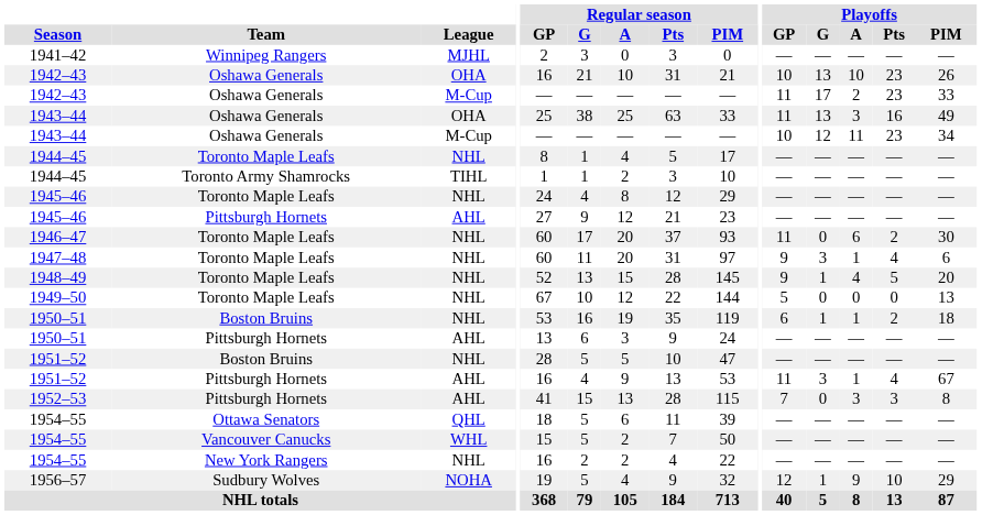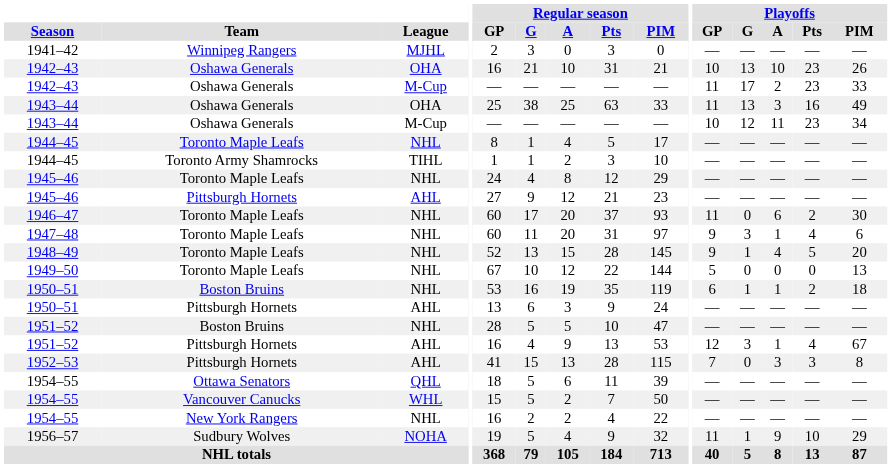 <table border="0" cellpadding="1" cellspacing="0" style="text-align:center; width:60em">
 <tr bgcolor="#e0e0e0">
 <th colspan="3" bgcolor="#ffffff"></th>
 <th rowspan="100" bgcolor="#ffffff"></th>
 <th colspan="5"><a href='#'>Regular season</a></th>
 <th rowspan="100" bgcolor="#ffffff"></th>
 <th colspan="5"><a href='#'>Playoffs</a></th>
 </tr>
 <tr bgcolor="#e0e0e0">
 <th><a href='#'>Season</a></th>
 <th>Team</th>
 <th>League</th>
 <th>GP</th>
 <th><a href='#'>G</a></th>
 <th><a href='#'>A</a></th>
 <th><a href='#'>Pts</a></th>
 <th><a href='#'>PIM</a></th>
 <th>GP</th>
 <th>G</th>
 <th>A</th>
 <th>Pts</th>
 <th>PIM</th>
 </tr>
 <tr>
 <td>1941–42</td>
 <td><a href='#'>Winnipeg Rangers</a></td>
 <td><a href='#'>MJHL</a></td>
 <td>2</td>
 <td>3</td>
 <td>0</td>
 <td>3</td>
 <td>0</td>
 <td>—</td>
 <td>—</td>
 <td>—</td>
 <td>—</td>
 <td>—</td>
 </tr>
 <tr bgcolor="#f0f0f0">
 <td><a href='#'>1942–43</a></td>
 <td><a href='#'>Oshawa Generals</a></td>
 <td><a href='#'>OHA</a></td>
 <td>16</td>
 <td>21</td>
 <td>10</td>
 <td>31</td>
 <td>21</td>
 <td>10</td>
 <td>13</td>
 <td>10</td>
 <td>23</td>
 <td>26</td>
 </tr>
 <tr>
 <td><a href='#'>1942–43</a></td>
 <td>Oshawa Generals</td>
 <td><a href='#'>M-Cup</a></td>
 <td>—</td>
 <td>—</td>
 <td>—</td>
 <td>—</td>
 <td>—</td>
 <td>11</td>
 <td>17</td>
 <td>2</td>
 <td>23</td>
 <td>33</td>
 </tr>
 <tr bgcolor="#f0f0f0">
 <td><a href='#'>1943–44</a></td>
 <td>Oshawa Generals</td>
 <td>OHA</td>
 <td>25</td>
 <td>38</td>
 <td>25</td>
 <td>63</td>
 <td>33</td>
 <td>11</td>
 <td>13</td>
 <td>3</td>
 <td>16</td>
 <td>49</td>
 </tr>
 <tr>
 <td><a href='#'>1943–44</a></td>
 <td>Oshawa Generals</td>
 <td>M-Cup</td>
 <td>—</td>
 <td>—</td>
 <td>—</td>
 <td>—</td>
 <td>—</td>
 <td>10</td>
 <td>12</td>
 <td>11</td>
 <td>23</td>
 <td>34</td>
 </tr>
 <tr bgcolor="#f0f0f0">
 <td><a href='#'>1944–45</a></td>
 <td><a href='#'>Toronto Maple Leafs</a></td>
 <td><a href='#'>NHL</a></td>
 <td>8</td>
 <td>1</td>
 <td>4</td>
 <td>5</td>
 <td>17</td>
 <td>—</td>
 <td>—</td>
 <td>—</td>
 <td>—</td>
 <td>—</td>
 </tr>
 <tr>
 <td>1944–45</td>
 <td>Toronto Army Shamrocks</td>
 <td>TIHL</td>
 <td>1</td>
 <td>1</td>
 <td>2</td>
 <td>3</td>
 <td>10</td>
 <td>—</td>
 <td>—</td>
 <td>—</td>
 <td>—</td>
 <td>—</td>
 </tr>
 <tr bgcolor="#f0f0f0">
 <td><a href='#'>1945–46</a></td>
 <td>Toronto Maple Leafs</td>
 <td>NHL</td>
 <td>24</td>
 <td>4</td>
 <td>8</td>
 <td>12</td>
 <td>29</td>
 <td>—</td>
 <td>—</td>
 <td>—</td>
 <td>—</td>
 <td>—</td>
 </tr>
 <tr>
 <td><a href='#'>1945–46</a></td>
 <td><a href='#'>Pittsburgh Hornets</a></td>
 <td><a href='#'>AHL</a></td>
 <td>27</td>
 <td>9</td>
 <td>12</td>
 <td>21</td>
 <td>23</td>
 <td>—</td>
 <td>—</td>
 <td>—</td>
 <td>—</td>
 <td>—</td>
 </tr>
 <tr bgcolor="#f0f0f0">
 <td><a href='#'>1946–47</a></td>
 <td>Toronto Maple Leafs</td>
 <td>NHL</td>
 <td>60</td>
 <td>17</td>
 <td>20</td>
 <td>37</td>
 <td>93</td>
 <td>11</td>
 <td>0</td>
 <td>6</td>
 <td>2</td>
 <td>30</td>
 </tr>
 <tr>
 <td><a href='#'>1947–48</a></td>
 <td>Toronto Maple Leafs</td>
 <td>NHL</td>
 <td>60</td>
 <td>11</td>
 <td>20</td>
 <td>31</td>
 <td>97</td>
 <td>9</td>
 <td>3</td>
 <td>1</td>
 <td>4</td>
 <td>6</td>
 </tr>
 <tr bgcolor="#f0f0f0">
 <td><a href='#'>1948–49</a></td>
 <td>Toronto Maple Leafs</td>
 <td>NHL</td>
 <td>52</td>
 <td>13</td>
 <td>15</td>
 <td>28</td>
 <td>145</td>
 <td>9</td>
 <td>1</td>
 <td>4</td>
 <td>5</td>
 <td>20</td>
 </tr>
 <tr>
 <td><a href='#'>1949–50</a></td>
 <td>Toronto Maple Leafs</td>
 <td>NHL</td>
 <td>67</td>
 <td>10</td>
 <td>12</td>
 <td>22</td>
 <td>144</td>
 <td>5</td>
 <td>0</td>
 <td>0</td>
 <td>0</td>
 <td>13</td>
 </tr>
 <tr bgcolor="#f0f0f0">
 <td><a href='#'>1950–51</a></td>
 <td><a href='#'>Boston Bruins</a></td>
 <td>NHL</td>
 <td>53</td>
 <td>16</td>
 <td>19</td>
 <td>35</td>
 <td>119</td>
 <td>6</td>
 <td>1</td>
 <td>1</td>
 <td>2</td>
 <td>18</td>
 </tr>
 <tr>
 <td><a href='#'>1950–51</a></td>
 <td>Pittsburgh Hornets</td>
 <td>AHL</td>
 <td>13</td>
 <td>6</td>
 <td>3</td>
 <td>9</td>
 <td>24</td>
 <td>—</td>
 <td>—</td>
 <td>—</td>
 <td>—</td>
 <td>—</td>
 </tr>
 <tr bgcolor="#f0f0f0">
 <td><a href='#'>1951–52</a></td>
 <td>Boston Bruins</td>
 <td>NHL</td>
 <td>28</td>
 <td>5</td>
 <td>5</td>
 <td>10</td>
 <td>47</td>
 <td>—</td>
 <td>—</td>
 <td>—</td>
 <td>—</td>
 <td>—</td>
 </tr>
 <tr>
 <td><a href='#'>1951–52</a></td>
 <td>Pittsburgh Hornets</td>
 <td>AHL</td>
 <td>16</td>
 <td>4</td>
 <td>9</td>
 <td>13</td>
 <td>53</td>
-<td>11</td>
+<td>12</td>
 <td>3</td>
 <td>1</td>
 <td>4</td>
 <td>67</td>
 </tr>
 <tr bgcolor="#f0f0f0">
 <td><a href='#'>1952–53</a></td>
 <td>Pittsburgh Hornets</td>
 <td>AHL</td>
 <td>41</td>
 <td>15</td>
 <td>13</td>
 <td>28</td>
 <td>115</td>
 <td>7</td>
 <td>0</td>
 <td>3</td>
 <td>3</td>
 <td>8</td>
 </tr>
 <tr>
 <td>1954–55</td>
 <td><a href='#'>Ottawa Senators</a></td>
 <td><a href='#'>QHL</a></td>
 <td>18</td>
 <td>5</td>
 <td>6</td>
 <td>11</td>
 <td>39</td>
 <td>—</td>
 <td>—</td>
 <td>—</td>
 <td>—</td>
 <td>—</td>
 </tr>
 <tr bgcolor="#f0f0f0">
 <td><a href='#'>1954–55</a></td>
 <td><a href='#'>Vancouver Canucks</a></td>
 <td><a href='#'>WHL</a></td>
 <td>15</td>
 <td>5</td>
 <td>2</td>
 <td>7</td>
 <td>50</td>
 <td>—</td>
 <td>—</td>
 <td>—</td>
 <td>—</td>
 <td>—</td>
 </tr>
 <tr>
 <td><a href='#'>1954–55</a></td>
 <td><a href='#'>New York Rangers</a></td>
 <td>NHL</td>
 <td>16</td>
 <td>2</td>
 <td>2</td>
 <td>4</td>
 <td>22</td>
 <td>—</td>
 <td>—</td>
 <td>—</td>
 <td>—</td>
 <td>—</td>
 </tr>
 <tr bgcolor="#f0f0f0">
 <td>1956–57</td>
 <td>Sudbury Wolves</td>
 <td><a href='#'>NOHA</a></td>
 <td>19</td>
 <td>5</td>
 <td>4</td>
 <td>9</td>
 <td>32</td>
-<td>12</td>
+<td>11</td>
 <td>1</td>
 <td>9</td>
 <td>10</td>
 <td>29</td>
 </tr>
 <tr bgcolor="#e0e0e0">
 <th colspan="3">NHL totals</th>
 <th>368</th>
 <th>79</th>
 <th>105</th>
 <th>184</th>
 <th>713</th>
 <th>40</th>
 <th>5</th>
 <th>8</th>
 <th>13</th>
 <th>87</th>
 </tr>
 </table>
